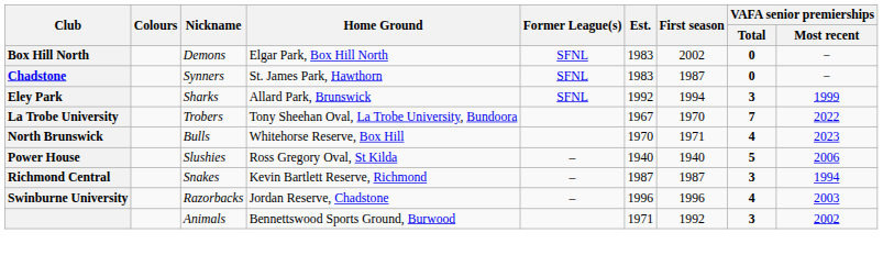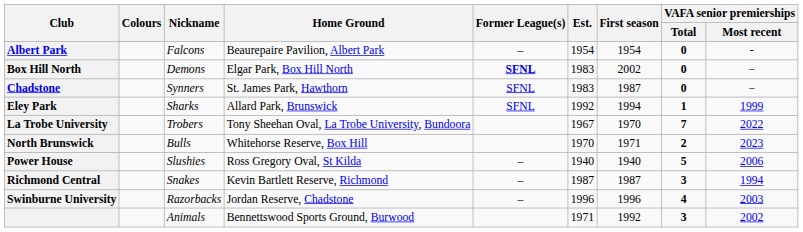 <table class="wikitable sortable" width:100%">
 <tr>
 <th rowspan="2">Club</th>
 <th rowspan="2" class=unsortable>Colours</th>
 <th rowspan="2">Nickname</th>
 <th rowspan="2">Home Ground</th>
 <th rowspan="2">Former League(s)</th>
 <th rowspan="2">Est.</th>
 <th rowspan=2>First season</th>
 <th colspan=2>VAFA senior premierships</th>
 </tr>
 <tr>
 <th>Total</th>
 <th>Most recent</th>
 </tr>
 <tr>
+<th style="text-align:left;"><a href='#'>Albert Park</a></th>
+<td></td>
+<td><em>Falcons</em></td>
+<td>Beaurepaire Pavilion, <a href='#'>Albert Park</a></td>
+<td style="text-align:center;">–</td>
+<td style="text-align:center;">1954</td>
+<td style="text-align:center;">1954</td>
+<td style="text-align:center;"><strong>0</strong></td>
+<td style="text-align:center;">-</td>
+</tr>
+<tr>
 <th style="text-align:left;">Box Hill North</th>
 <td></td>
 <td><em>Demons</em></td>
 <td>Elgar Park, <a href='#'>Box Hill North</a></td>
-<td style="text-align:center;"><a href='#'>SFNL</a></td>
+<td style="text-align:center;"><strong><a href='#'>SFNL</a></strong></td>
 <td style="text-align:center;">1983</td>
 <td style="text-align:center;">2002</td>
 <td style="text-align:center;"><strong>0</strong></td>
 <td style="text-align:center;">−</td>
 </tr>
 <tr>
 <th style="text-align:left;"><a href='#'>Chadstone</a></th>
 <td></td>
 <td><em>Synners</em></td>
 <td>St. James Park, <a href='#'>Hawthorn</a></td>
 <td style="text-align:center;"><a href='#'>SFNL</a></td>
 <td style="text-align:center;">1983</td>
 <td style="text-align:center;">1987</td>
 <td style="text-align:center;"><strong>0</strong></td>
 <td style="text-align:center;">−</td>
 </tr>
 <tr>
 <th style="text-align:left;">Eley Park</th>
 <td></td>
 <td><em>Sharks</em></td>
 <td>Allard Park, <a href='#'>Brunswick</a></td>
 <td style="text-align:center;"><a href='#'>SFNL</a></td>
 <td style="text-align:center;">1992</td>
 <td style="text-align:center;">1994</td>
-<td style="text-align:center;"><strong>3</strong></td>
+<td style="text-align:center;"><strong>1</strong></td>
 <td style="text-align:center;"><a href='#'>1999</a></td>
 </tr>
 <tr>
 <th style="text-align:left;">La Trobe University</th>
 <td></td>
 <td><em>Trobers</em></td>
 <td>Tony Sheehan Oval, <a href='#'>La Trobe University</a>, <a href='#'>Bundoora</a></td>
 <td style="text-align:center;"></td>
 <td style="text-align:center;">1967</td>
 <td style="text-align:center;">1970</td>
 <td style="text-align:center;"><strong>7</strong></td>
 <td style="text-align:center;"><a href='#'>2022</a></td>
 </tr>
 <tr>
 <th style="text-align:left;">North Brunswick</th>
 <td></td>
 <td><em>Bulls</em></td>
 <td>Whitehorse Reserve, <a href='#'>Box Hill</a></td>
 <td style="text-align:center;"></td>
 <td style="text-align:center;">1970</td>
 <td style="text-align:center;">1971</td>
-<td style="text-align:center;"><strong>4</strong></td>
+<td style="text-align:center;"><strong>2</strong></td>
 <td style="text-align:center;"><a href='#'>2023</a></td>
 </tr>
 <tr>
 <th style="text-align:left;">Power House</th>
 <td></td>
 <td><em>Slushies</em></td>
 <td>Ross Gregory Oval, <a href='#'>St Kilda</a></td>
 <td style="text-align:center;">–</td>
 <td style="text-align:center;">1940</td>
 <td style="text-align:center;">1940</td>
 <td style="text-align:center;"><strong>5</strong></td>
 <td style="text-align:center;"><a href='#'>2006</a></td>
 </tr>
 <tr>
 <th style="text-align:left;">Richmond Central</th>
 <td></td>
 <td><em>Snakes</em></td>
 <td>Kevin Bartlett Reserve, <a href='#'>Richmond</a></td>
 <td style="text-align:center;">–</td>
 <td style="text-align:center;">1987</td>
 <td style="text-align:center;">1987</td>
 <td style="text-align:center;"><strong>3</strong></td>
 <td style="text-align:center;"><a href='#'>1994</a></td>
 </tr>
 <tr>
 <th style="text-align:left;">Swinburne University</th>
 <td></td>
 <td><em>Razorbacks</em></td>
 <td>Jordan Reserve, <a href='#'>Chadstone</a></td>
 <td style="text-align:center;">–</td>
 <td style="text-align:center;">1996</td>
 <td style="text-align:center;">1996</td>
 <td style="text-align:center;"><strong>4</strong></td>
 <td style="text-align:center;"><a href='#'>2003</a></td>
 </tr>
 <tr>
 <th style="text-align:left;"></th>
 <td></td>
 <td><em>Animals</em></td>
 <td>Bennettswood Sports Ground, <a href='#'>Burwood</a></td>
 <td style="text-align:center;"></td>
 <td style="text-align:center;">1971</td>
 <td style="text-align:center;">1992</td>
 <td style="text-align:center;"><strong>3</strong></td>
 <td style="text-align:center;"><a href='#'>2002</a></td>
 </tr>
 </table>
